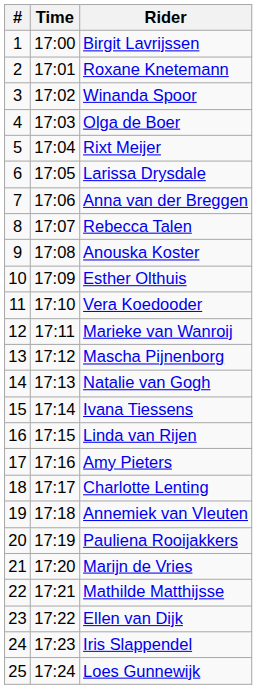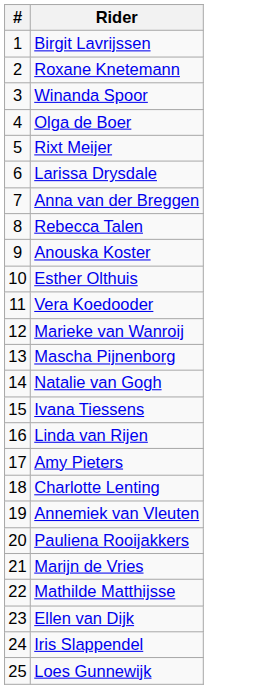 <table class=wikitable>
 <tr>
 <th>#</th>
-<th>Time</th>
 <th>Rider</th>
 </tr>
 <tr>
 <td align=center>1</td>
-<td align=center>17:00</td>
 <td><a href='#'>Birgit Lavrijssen</a></td>
 </tr>
 <tr>
 <td align=center>2</td>
-<td align=center>17:01</td>
 <td><a href='#'>Roxane Knetemann</a></td>
 </tr>
 <tr>
 <td align=center>3</td>
-<td align=center>17:02</td>
 <td><a href='#'>Winanda Spoor</a></td>
 </tr>
 <tr>
 <td align=center>4</td>
-<td align=center>17:03</td>
 <td><a href='#'>Olga de Boer</a></td>
 </tr>
 <tr>
 <td align=center>5</td>
-<td align=center>17:04</td>
 <td><a href='#'>Rixt Meijer</a></td>
 </tr>
 <tr>
 <td align=center>6</td>
-<td align=center>17:05</td>
 <td><a href='#'>Larissa Drysdale</a></td>
 </tr>
 <tr>
 <td align=center>7</td>
-<td align=center>17:06</td>
 <td><a href='#'>Anna van der Breggen</a></td>
 </tr>
 <tr>
 <td align=center>8</td>
-<td align=center>17:07</td>
 <td><a href='#'>Rebecca Talen</a></td>
 </tr>
 <tr>
 <td align=center>9</td>
-<td align=center>17:08</td>
 <td><a href='#'>Anouska Koster</a></td>
 </tr>
 <tr>
 <td align=center>10</td>
-<td align=center>17:09</td>
 <td><a href='#'>Esther Olthuis</a></td>
 </tr>
 <tr>
 <td align=center>11</td>
-<td align=center>17:10</td>
 <td><a href='#'>Vera Koedooder</a></td>
 </tr>
 <tr>
 <td align=center>12</td>
-<td align=center>17:11</td>
 <td><a href='#'>Marieke van Wanroij</a></td>
 </tr>
 <tr>
 <td align=center>13</td>
-<td align=center>17:12</td>
 <td><a href='#'>Mascha Pijnenborg</a></td>
 </tr>
 <tr>
 <td align=center>14</td>
-<td align=center>17:13</td>
 <td><a href='#'>Natalie van Gogh</a></td>
 </tr>
 <tr>
 <td align=center>15</td>
-<td align=center>17:14</td>
 <td><a href='#'>Ivana Tiessens</a></td>
 </tr>
 <tr>
 <td align=center>16</td>
-<td align=center>17:15</td>
 <td><a href='#'>Linda van Rijen</a></td>
 </tr>
 <tr>
 <td align=center>17</td>
-<td align=center>17:16</td>
 <td><a href='#'>Amy Pieters</a></td>
 </tr>
 <tr>
 <td align=center>18</td>
-<td align=center>17:17</td>
 <td><a href='#'>Charlotte Lenting</a></td>
 </tr>
 <tr>
 <td align=center>19</td>
-<td align=center>17:18</td>
 <td><a href='#'>Annemiek van Vleuten</a></td>
 </tr>
 <tr>
 <td align=center>20</td>
-<td align=center>17:19</td>
 <td><a href='#'>Pauliena Rooijakkers</a></td>
 </tr>
 <tr>
 <td align=center>21</td>
-<td align=center>17:20</td>
 <td><a href='#'>Marijn de Vries</a></td>
 </tr>
 <tr>
 <td align=center>22</td>
-<td align=center>17:21</td>
 <td><a href='#'>Mathilde Matthijsse</a></td>
 </tr>
 <tr>
 <td align=center>23</td>
-<td align=center>17:22</td>
 <td><a href='#'>Ellen van Dijk</a></td>
 </tr>
 <tr>
 <td align=center>24</td>
-<td align=center>17:23</td>
 <td><a href='#'>Iris Slappendel</a></td>
 </tr>
 <tr>
 <td align=center>25</td>
-<td align=center>17:24</td>
 <td><a href='#'>Loes Gunnewijk</a></td>
 </tr>
 </table>
